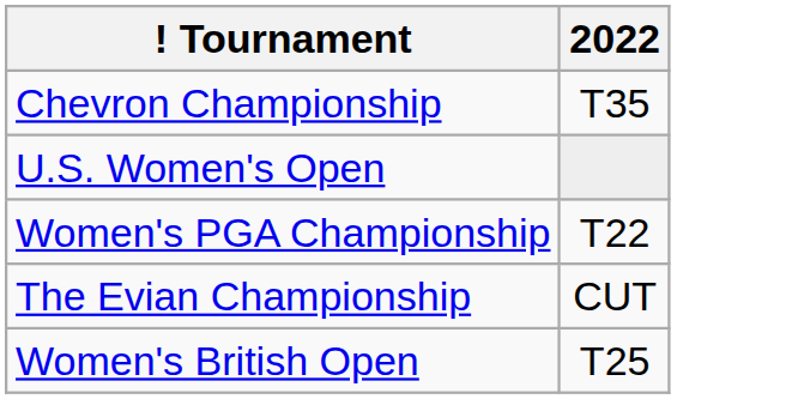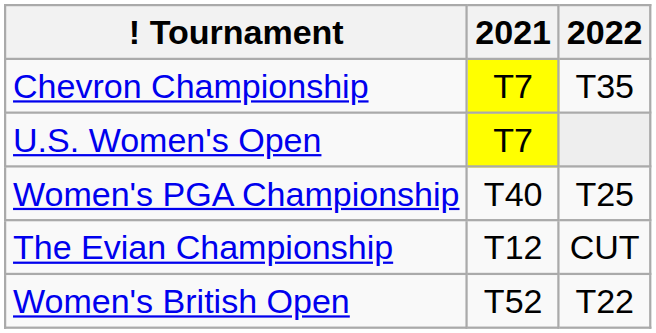 <table class="wikitable" style="font-size:95%;text-align:center;">
 <tr>
 <th>! Tournament</th>
+<th>2021</th>
 <th>2022</th>
 </tr>
 <tr>
 <td align=left><a href='#'>Chevron Championship</a></td>
+<td style="background:yellow;">T7</td>
 <td>T35</td>
 </tr>
 <tr>
 <td align=left><a href='#'>U.S. Women's Open</a></td>
+<td style="background:yellow;">T7</td>
 <td style="background:#eeeeee;"></td>
 </tr>
 <tr>
 <td align=left><a href='#'>Women's PGA Championship</a></td>
-<td>T22</td>
+<td>T40</td>
+<td>T25</td>
 </tr>
 <tr>
 <td align=left><a href='#'>The Evian Championship</a></td>
+<td>T12</td>
 <td>CUT</td>
 </tr>
 <tr>
 <td align=left><a href='#'>Women's British Open</a></td>
-<td>T25</td>
+<td>T52</td>
+<td>T22</td>
 </tr>
 </table>
